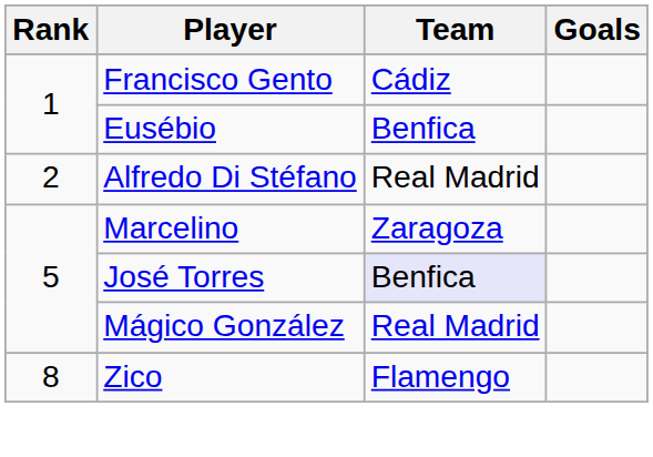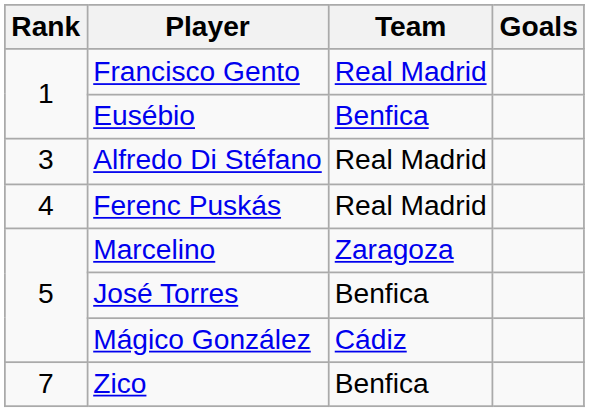 <table class="wikitable">
 <tr>
 <th>Rank</th>
 <th>Player</th>
 <th>Team</th>
 <th>Goals</th>
 </tr>
 <tr>
 <td rowspan=2 align=center>1</td>
 <td> <a href='#'>Francisco Gento</a></td>
-<td><a href='#'>Cádiz</a></td>
+<td><a href='#'>Real Madrid</a></td>
 <td></td>
 </tr>
 <tr>
 <td> <a href='#'>Eusébio</a></td>
 <td><a href='#'>Benfica</a></td>
 <td></td>
 </tr>
 <tr>
-<td align=center>2</td>
+<td align=center>3</td>
 <td> <a href='#'>Alfredo Di Stéfano</a></td>
+<td>Real Madrid</td>
+<td></td>
+</tr>
+<tr>
+<td align=center>4</td>
+<td> <a href='#'>Ferenc Puskás</a></td>
 <td>Real Madrid</td>
 <td></td>
 </tr>
 <tr>
 <td rowspan=3 align=center>5</td>
 <td> <a href='#'>Marcelino</a></td>
 <td><a href='#'>Zaragoza</a></td>
 <td></td>
 </tr>
 <tr>
 <td> <a href='#'>José Torres</a></td>
-<td style="background: lavender;">Benfica</td>
+<td>Benfica</td>
 <td></td>
 </tr>
 <tr>
 <td> <a href='#'>Mágico González</a></td>
-<td><a href='#'>Real Madrid</a></td>
+<td><a href='#'>Cádiz</a></td>
 <td></td>
 </tr>
 <tr>
-<td align=center>8</td>
+<td align=center>7</td>
 <td> <a href='#'>Zico</a></td>
-<td><a href='#'>Flamengo</a></td>
+<td>Benfica</td>
 <td></td>
 </tr>
 </table>
